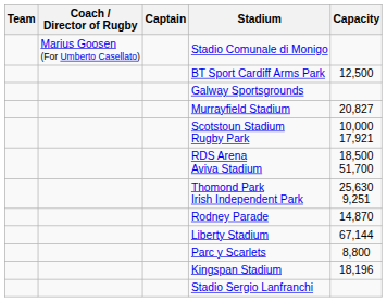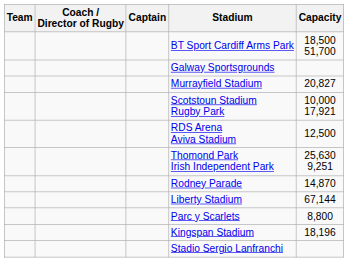 <table class="wikitable sortable">
 <tr>
 <th>Team</th>
 <th>Coach /<br>Director of Rugby</th>
 <th>Captain</th>
 <th>Stadium</th>
 <th>Capacity</th>
 </tr>
 <tr>
 <td></td>
-<td> <a href='#'>Marius Goosen</a><br><small>(For  <a href='#'>Umberto Casellato</a>)</small></td>
-<td></td>
-<td><a href='#'>Stadio Comunale di Monigo</a></td>
-<td style="text-align:center;"></td>
-</tr>
-<tr>
-<td></td>
 <td></td>
 <td></td>
 <td><a href='#'>BT Sport Cardiff Arms Park</a></td>
-<td style="text-align:center;">12,500</td>
+<td style="text-align:center;">18,500<br> 51,700</td>
 </tr>
 <tr>
 <td></td>
 <td></td>
 <td></td>
 <td><a href='#'>Galway Sportsgrounds</a></td>
 <td style="text-align:center;"></td>
 </tr>
 <tr>
 <td></td>
 <td></td>
 <td></td>
 <td><a href='#'>Murrayfield Stadium</a></td>
 <td style="text-align:center;">20,827</td>
 </tr>
 <tr>
 <td></td>
 <td></td>
 <td></td>
 <td><a href='#'>Scotstoun Stadium</a><br><a href='#'>Rugby Park</a></td>
 <td style="text-align:center;">10,000<br>17,921</td>
 </tr>
 <tr>
 <td></td>
 <td></td>
 <td></td>
 <td><a href='#'>RDS Arena</a><br><a href='#'>Aviva Stadium</a></td>
-<td style="text-align:center;">18,500<br> 51,700</td>
+<td style="text-align:center;">12,500</td>
 </tr>
 <tr>
 <td></td>
 <td></td>
 <td></td>
 <td><a href='#'>Thomond Park</a><br><a href='#'>Irish Independent Park</a></td>
 <td style="text-align:center;">25,630<br>9,251</td>
 </tr>
 <tr>
 <td></td>
 <td></td>
 <td></td>
 <td><a href='#'>Rodney Parade</a></td>
 <td style="text-align:center;">14,870</td>
 </tr>
 <tr>
 <td></td>
 <td></td>
 <td></td>
 <td><a href='#'>Liberty Stadium</a></td>
 <td style="text-align:center;">67,144</td>
 </tr>
 <tr>
 <td></td>
 <td></td>
 <td></td>
 <td><a href='#'>Parc y Scarlets</a></td>
 <td style="text-align:center;">8,800</td>
 </tr>
 <tr>
 <td></td>
 <td></td>
 <td></td>
 <td><a href='#'>Kingspan Stadium</a></td>
 <td style="text-align:center;">18,196</td>
 </tr>
 <tr>
 <td></td>
 <td></td>
 <td></td>
 <td><a href='#'>Stadio Sergio Lanfranchi</a></td>
 <td style="text-align:center;"></td>
 </tr>
 </table>
